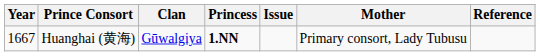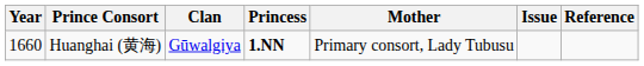 <table class="wikitable">
 <tr>
 <th>Year</th>
 <th>Prince Consort</th>
 <th>Clan</th>
 <th>Princess</th>
+<th>Mother</th>
 <th>Issue</th>
-<th>Mother</th>
 <th>Reference</th>
 </tr>
 <tr>
-<td>1667</td>
+<td>1660</td>
 <td>Huanghai (黄海)</td>
 <td><a href='#'>Gūwalgiya</a></td>
 <td><strong>1.NN</strong></td>
+<td>Primary consort, Lady Tubusu</td>
 <td></td>
-<td>Primary consort, Lady Tubusu</td>
 <td></td>
 </tr>
 </table>
